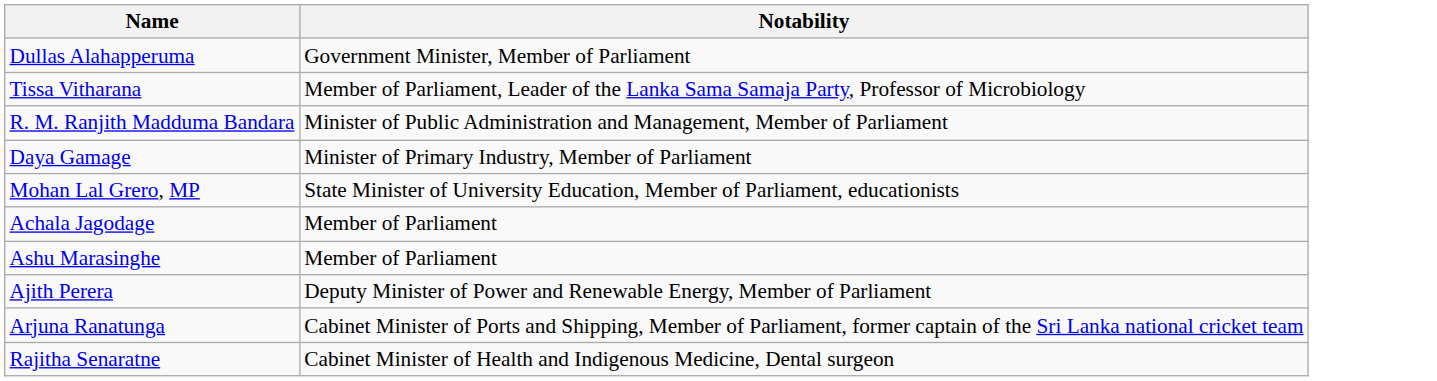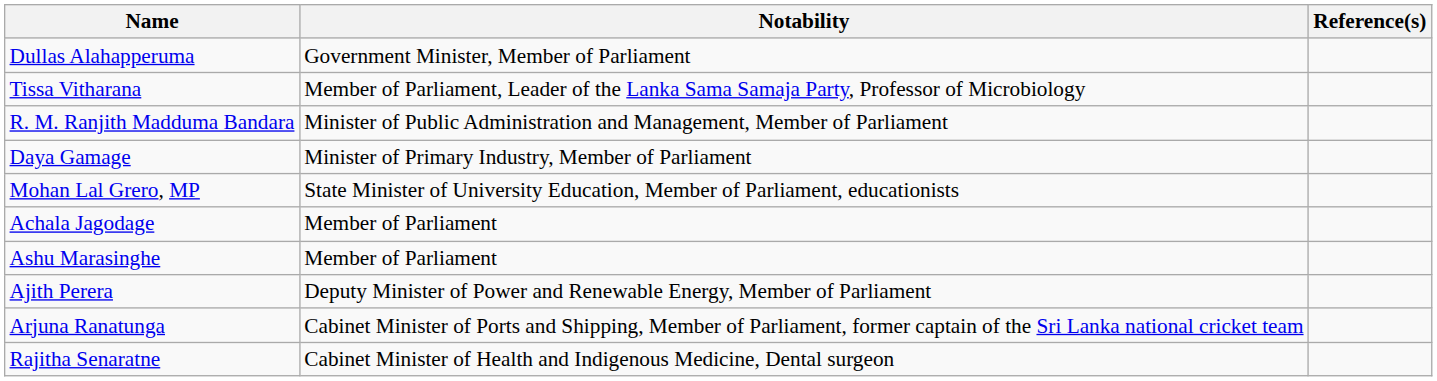 <table class="wikitable sortable">
 <tr>
 <th>Name</th>
 <th class="unsortable">Notability</th>
+<th class="unsortable">Reference(s)</th>
 </tr>
 <tr>
 <td><a href='#'>Dullas Alahapperuma</a></td>
 <td>Government Minister, Member of Parliament</td>
+<td></td>
 </tr>
 <tr>
 <td><a href='#'>Tissa Vitharana</a></td>
 <td>Member of Parliament, Leader of the <a href='#'>Lanka Sama Samaja Party</a>, Professor of Microbiology</td>
+<td></td>
 </tr>
 <tr>
 <td><a href='#'>R. M. Ranjith Madduma Bandara</a></td>
 <td>Minister of Public Administration and Management, Member of Parliament</td>
+<td></td>
 </tr>
 <tr>
 <td><a href='#'>Daya Gamage</a></td>
 <td>Minister of Primary Industry, Member of Parliament</td>
+<td></td>
 </tr>
 <tr>
 <td><a href='#'>Mohan Lal Grero</a>, <a href='#'>MP</a></td>
 <td>State Minister of University Education, Member of Parliament, educationists</td>
+<td></td>
 </tr>
 <tr>
 <td><a href='#'>Achala Jagodage</a></td>
 <td>Member of Parliament</td>
+<td></td>
 </tr>
 <tr>
 <td><a href='#'>Ashu Marasinghe</a></td>
 <td>Member of Parliament</td>
+<td></td>
 </tr>
 <tr>
 <td><a href='#'>Ajith Perera</a></td>
 <td>Deputy Minister of Power and Renewable Energy, Member of Parliament</td>
+<td></td>
 </tr>
 <tr>
 <td><a href='#'>Arjuna Ranatunga</a></td>
 <td>Cabinet Minister of Ports and Shipping, Member of Parliament, former captain of the <a href='#'>Sri Lanka national cricket team</a></td>
+<td></td>
 </tr>
 <tr>
 <td><a href='#'>Rajitha Senaratne</a></td>
 <td>Cabinet Minister of Health and Indigenous Medicine, Dental surgeon</td>
+<td></td>
 </tr>
 </table>
